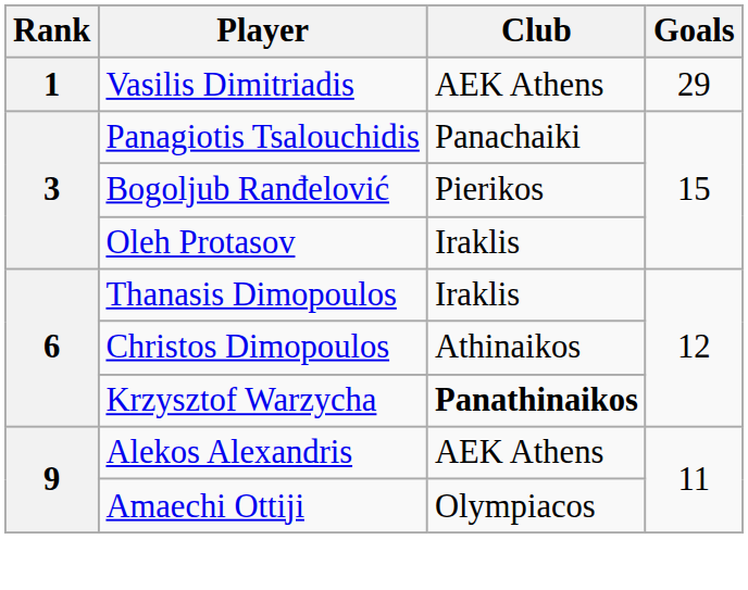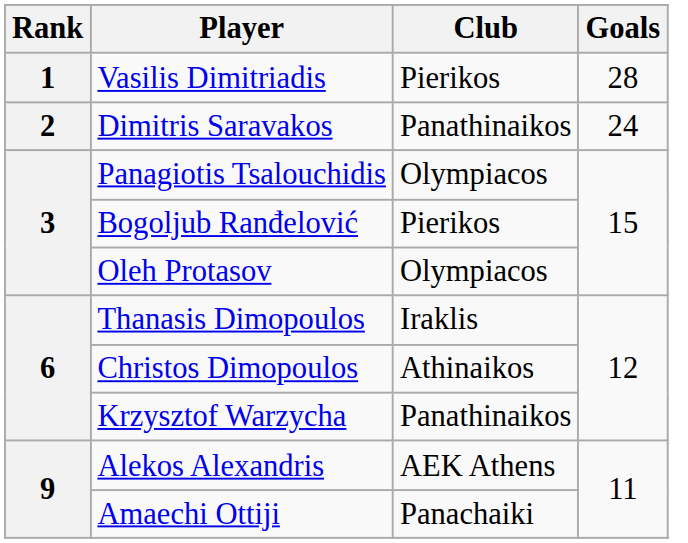 <table class="wikitable" style="text-align:center">
 <tr>
 <th>Rank</th>
 <th>Player</th>
 <th>Club</th>
 <th>Goals</th>
 </tr>
 <tr>
 <th>1</th>
 <td align="left"> <a href='#'>Vasilis Dimitriadis</a></td>
-<td align="left">AEK Athens</td>
-<td>29</td>
+<td align="left">Pierikos</td>
+<td>28</td>
+</tr>
+<tr>
+<th>2</th>
+<td align="left"> <a href='#'>Dimitris Saravakos</a></td>
+<td align="left">Panathinaikos</td>
+<td>24</td>
 </tr>
 <tr>
 <th rowspan="3">3</th>
 <td align="left"> <a href='#'>Panagiotis Tsalouchidis</a></td>
-<td align="left">Panachaiki</td>
+<td align="left">Olympiacos</td>
 <td rowspan="3">15</td>
 </tr>
 <tr>
 <td align="left"> <a href='#'>Bogoljub Ranđelović</a></td>
 <td align="left">Pierikos</td>
 </tr>
 <tr>
 <td align="left"> <a href='#'>Oleh Protasov</a></td>
-<td align="left">Iraklis</td>
+<td align="left">Olympiacos</td>
 </tr>
 <tr>
 <th rowspan="3">6</th>
 <td align="left"> <a href='#'>Thanasis Dimopoulos</a></td>
 <td align="left">Iraklis</td>
 <td rowspan="3">12</td>
 </tr>
 <tr>
 <td align="left"> <a href='#'>Christos Dimopoulos</a></td>
 <td align="left">Athinaikos</td>
 </tr>
 <tr>
 <td align="left"> <a href='#'>Krzysztof Warzycha</a></td>
-<td align="left"><strong>Panathinaikos</strong></td>
+<td align="left">Panathinaikos</td>
 </tr>
 <tr>
 <th rowspan="2">9</th>
 <td align="left"> <a href='#'>Alekos Alexandris</a></td>
 <td align="left">AEK Athens</td>
 <td rowspan="2">11</td>
 </tr>
 <tr>
 <td align="left"> <a href='#'>Amaechi Ottiji</a></td>
-<td align="left">Olympiacos</td>
+<td align="left">Panachaiki</td>
 </tr>
 </table>
